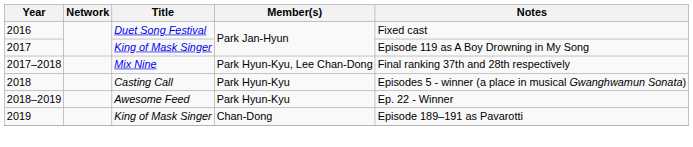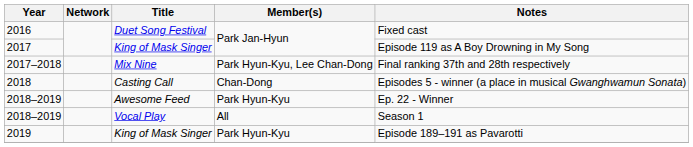 <table class="wikitable">
 <tr>
 <th>Year</th>
 <th>Network</th>
 <th>Title</th>
 <th>Member(s)</th>
 <th>Notes</th>
 </tr>
 <tr>
 <td>2016</td>
 <td rowspan="2"></td>
 <td><em><a href='#'>Duet Song Festival</a></em></td>
 <td rowspan="2">Park Jan-Hyun</td>
 <td>Fixed cast</td>
 </tr>
 <tr>
 <td>2017</td>
 <td><em><a href='#'>King of Mask Singer</a></em></td>
 <td>Episode 119 as A Boy Drowning in My Song</td>
 </tr>
 <tr>
 <td>2017–2018</td>
 <td></td>
 <td><em><a href='#'>Mix Nine</a></em></td>
 <td>Park Hyun-Kyu, Lee Chan-Dong</td>
 <td>Final ranking 37th and 28th respectively</td>
 </tr>
 <tr>
 <td>2018</td>
 <td></td>
 <td><em>Casting Call</em></td>
-<td>Park Hyun-Kyu</td>
+<td>Chan-Dong</td>
 <td>Episodes 5 - winner (a place in musical <em>Gwanghwamun Sonata</em>)</td>
 </tr>
 <tr>
 <td>2018–2019</td>
 <td></td>
 <td><em>Awesome Feed</em></td>
 <td>Park Hyun-Kyu</td>
 <td>Ep. 22 - Winner</td>
 </tr>
 <tr>
+<td>2018–2019</td>
+<td></td>
+<td><em><a href='#'>Vocal Play</a></em></td>
+<td>All</td>
+<td>Season 1</td>
+</tr>
+<tr>
 <td>2019</td>
 <td></td>
 <td><em>King of Mask Singer</em></td>
-<td>Chan-Dong</td>
+<td>Park Hyun-Kyu</td>
 <td>Episode 189–191 as Pavarotti</td>
 </tr>
 <tr>
 </tr>
 </table>
